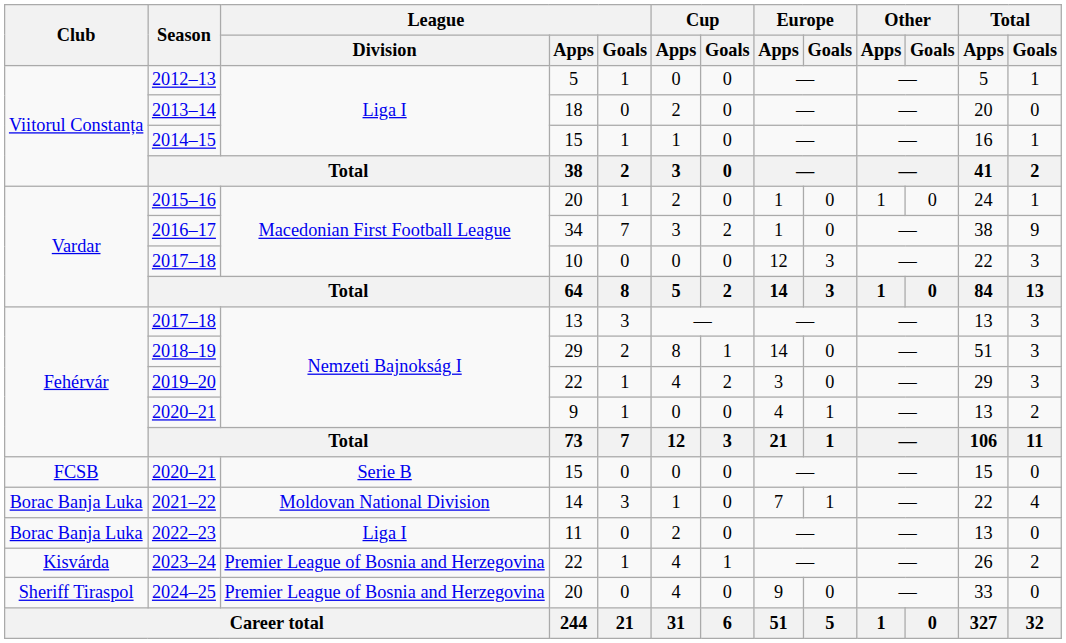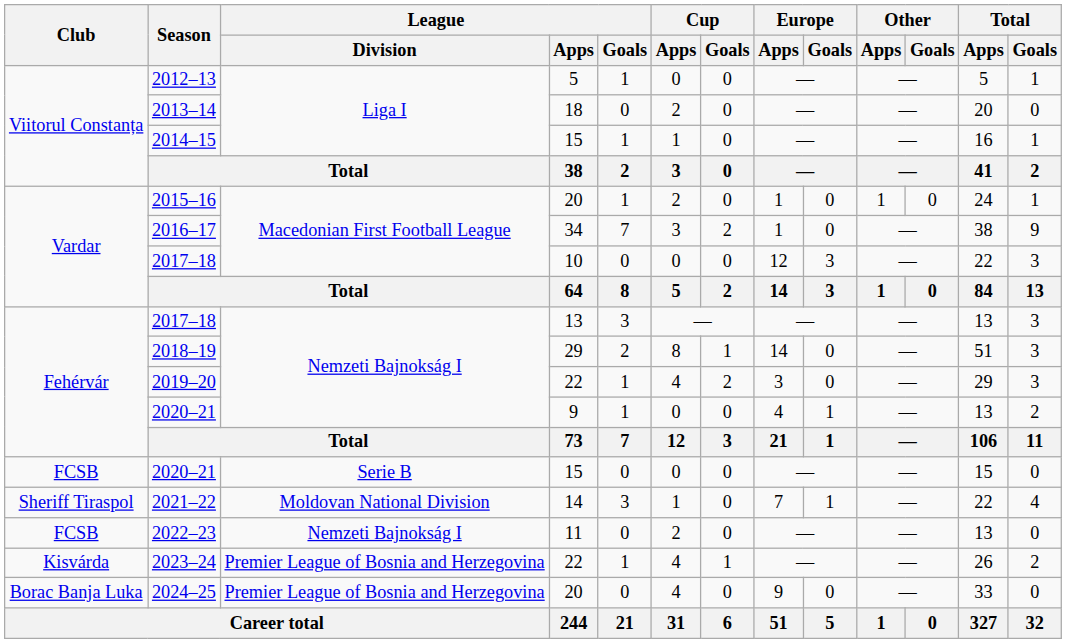 <table class="wikitable" style="font-size:90%; text-align: center;">
 <tr>
 <th rowspan="2">Club</th>
 <th rowspan="2">Season</th>
 <th colspan="3">League</th>
 <th colspan="2">Cup</th>
 <th colspan="2">Europe</th>
 <th colspan="2">Other</th>
 <th colspan="2">Total</th>
 </tr>
 <tr>
 <th>Division</th>
 <th>Apps</th>
 <th>Goals</th>
 <th>Apps</th>
 <th>Goals</th>
 <th>Apps</th>
 <th>Goals</th>
 <th>Apps</th>
 <th>Goals</th>
 <th>Apps</th>
 <th>Goals</th>
 </tr>
 <tr>
 <td rowspan="4"><a href='#'>Viitorul Constanța</a></td>
 <td><a href='#'>2012–13</a></td>
 <td rowspan="3"><a href='#'>Liga I</a></td>
 <td>5</td>
 <td>1</td>
 <td>0</td>
 <td>0</td>
 <td colspan="2">—</td>
 <td colspan="2">—</td>
 <td>5</td>
 <td>1</td>
 </tr>
 <tr>
 <td><a href='#'>2013–14</a></td>
 <td>18</td>
 <td>0</td>
 <td>2</td>
 <td>0</td>
 <td colspan="2">—</td>
 <td colspan="2">—</td>
 <td>20</td>
 <td>0</td>
 </tr>
 <tr>
 <td><a href='#'>2014–15</a></td>
 <td>15</td>
 <td>1</td>
 <td>1</td>
 <td>0</td>
 <td colspan="2">—</td>
 <td colspan="2">—</td>
 <td>16</td>
 <td>1</td>
 </tr>
 <tr>
 <th colspan="2">Total</th>
 <th>38</th>
 <th>2</th>
 <th>3</th>
 <th>0</th>
 <th colspan="2">—</th>
 <th colspan="2">—</th>
 <th>41</th>
 <th>2</th>
 </tr>
 <tr>
 <td rowspan="4"><a href='#'>Vardar</a></td>
 <td><a href='#'>2015–16</a></td>
 <td rowspan="3"><a href='#'>Macedonian First Football League</a></td>
 <td>20</td>
 <td>1</td>
 <td>2</td>
 <td>0</td>
 <td>1</td>
 <td>0</td>
 <td>1</td>
 <td>0</td>
 <td>24</td>
 <td>1</td>
 </tr>
 <tr>
 <td><a href='#'>2016–17</a></td>
 <td>34</td>
 <td>7</td>
 <td>3</td>
 <td>2</td>
 <td>1</td>
 <td>0</td>
 <td colspan="2">—</td>
 <td>38</td>
 <td>9</td>
 </tr>
 <tr>
 <td><a href='#'>2017–18</a></td>
 <td>10</td>
 <td>0</td>
 <td>0</td>
 <td>0</td>
 <td>12</td>
 <td>3</td>
 <td colspan="2">—</td>
 <td>22</td>
 <td>3</td>
 </tr>
 <tr>
 <th colspan="2">Total</th>
 <th>64</th>
 <th>8</th>
 <th>5</th>
 <th>2</th>
 <th>14</th>
 <th>3</th>
 <th>1</th>
 <th>0</th>
 <th>84</th>
 <th>13</th>
 </tr>
 <tr>
 <td rowspan="5"><a href='#'>Fehérvár</a></td>
 <td><a href='#'>2017–18</a></td>
 <td rowspan="4"><a href='#'>Nemzeti Bajnokság I</a></td>
 <td>13</td>
 <td>3</td>
 <td colspan="2">—</td>
 <td colspan="2">—</td>
 <td colspan="2">—</td>
 <td>13</td>
 <td>3</td>
 </tr>
 <tr>
 <td><a href='#'>2018–19</a></td>
 <td>29</td>
 <td>2</td>
 <td>8</td>
 <td>1</td>
 <td>14</td>
 <td>0</td>
 <td colspan="2">—</td>
 <td>51</td>
 <td>3</td>
 </tr>
 <tr>
 <td><a href='#'>2019–20</a></td>
 <td>22</td>
 <td>1</td>
 <td>4</td>
 <td>2</td>
 <td>3</td>
 <td>0</td>
 <td colspan="2">—</td>
 <td>29</td>
 <td>3</td>
 </tr>
 <tr>
 <td><a href='#'>2020–21</a></td>
 <td>9</td>
 <td>1</td>
 <td>0</td>
 <td>0</td>
 <td>4</td>
 <td>1</td>
 <td colspan="2">—</td>
 <td>13</td>
 <td>2</td>
 </tr>
 <tr>
 <th colspan="2">Total</th>
 <th>73</th>
 <th>7</th>
 <th>12</th>
 <th>3</th>
 <th>21</th>
 <th>1</th>
 <th colspan="2">—</th>
 <th>106</th>
 <th>11</th>
 </tr>
 <tr>
 <td><a href='#'>FCSB</a></td>
 <td><a href='#'>2020–21</a></td>
 <td><a href='#'>Serie B</a></td>
 <td>15</td>
 <td>0</td>
 <td>0</td>
 <td>0</td>
 <td colspan="2">—</td>
 <td colspan="2">—</td>
 <td>15</td>
 <td>0</td>
 </tr>
 <tr>
-<td><a href='#'>Borac Banja Luka</a></td>
+<td><a href='#'>Sheriff Tiraspol</a></td>
 <td><a href='#'>2021–22</a></td>
 <td><a href='#'>Moldovan National Division</a></td>
 <td>14</td>
 <td>3</td>
 <td>1</td>
 <td>0</td>
 <td>7</td>
 <td>1</td>
 <td colspan="2">—</td>
 <td>22</td>
 <td>4</td>
 </tr>
 <tr>
-<td><a href='#'>Borac Banja Luka</a></td>
+<td><a href='#'>FCSB</a></td>
 <td><a href='#'>2022–23</a></td>
-<td><a href='#'>Liga I</a></td>
+<td><a href='#'>Nemzeti Bajnokság I</a></td>
 <td>11</td>
 <td>0</td>
 <td>2</td>
 <td>0</td>
 <td colspan="2">—</td>
 <td colspan="2">—</td>
 <td>13</td>
 <td>0</td>
 </tr>
 <tr>
 <td><a href='#'>Kisvárda</a></td>
 <td><a href='#'>2023–24</a></td>
 <td><a href='#'>Premier League of Bosnia and Herzegovina</a></td>
 <td>22</td>
 <td>1</td>
 <td>4</td>
 <td>1</td>
 <td colspan="2">—</td>
 <td colspan="2">—</td>
 <td>26</td>
 <td>2</td>
 </tr>
 <tr>
-<td><a href='#'>Sheriff Tiraspol</a></td>
+<td><a href='#'>Borac Banja Luka</a></td>
 <td><a href='#'>2024–25</a></td>
 <td><a href='#'>Premier League of Bosnia and Herzegovina</a></td>
 <td>20</td>
 <td>0</td>
 <td>4</td>
 <td>0</td>
 <td>9</td>
 <td>0</td>
 <td colspan="2">—</td>
 <td>33</td>
 <td>0</td>
 </tr>
 <tr>
 <th colspan="3">Career total</th>
 <th>244</th>
 <th>21</th>
 <th>31</th>
 <th>6</th>
 <th>51</th>
 <th>5</th>
 <th>1</th>
 <th>0</th>
 <th>327</th>
 <th>32</th>
 </tr>
 </table>
